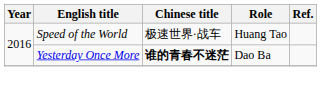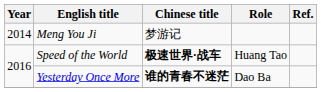 <table class="wikitable">
 <tr>
 <th width=10>Year</th>
 <th>English title</th>
 <th>Chinese title</th>
 <th>Role</th>
 <th>Ref.</th>
 </tr>
 <tr>
+<td>2014</td>
+<td><em>Meng You Ji</em></td>
+<td>梦游记</td>
+<td></td>
+<td></td>
+</tr>
+<tr>
 <td rowspan=2>2016</td>
 <td><em>Speed of the World</em></td>
-<td>极速世界·战车</td>
+<td><strong>极速世界·战车</strong></td>
 <td>Huang Tao</td>
 <td></td>
 </tr>
 <tr>
 <td><em><a href='#'>Yesterday Once More</a></em></td>
 <td><strong>谁的青春不迷茫</strong></td>
 <td>Dao Ba</td>
 <td></td>
 </tr>
 <tr>
 </tr>
 </table>
